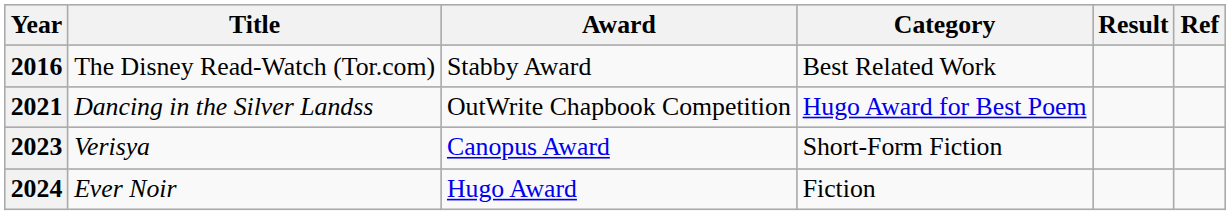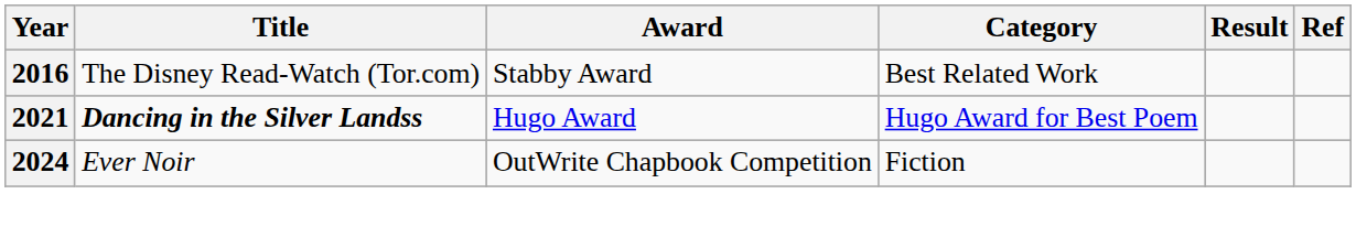 <table class="wikitable sortable">
 <tr>
 <th>Year</th>
 <th>Title</th>
 <th>Award</th>
 <th>Category</th>
 <th>Result</th>
 <th>Ref</th>
 </tr>
 <tr>
 <th rowspan="1">2016</th>
 <td rowspan="1">The Disney Read-Watch (Tor.com)</td>
 <td>Stabby Award</td>
 <td>Best Related Work</td>
 <td></td>
 <td></td>
 </tr>
 <tr>
 <th rowspan="1">2021</th>
-<td rowspan="1"><em>Dancing in the Silver Landss</em></td>
-<td>OutWrite Chapbook Competition</td>
+<td rowspan="1"><strong><em>Dancing in the Silver Landss</em></strong></td>
+<td><a href='#'>Hugo Award</a></td>
 <td><a href='#'>Hugo Award for Best Poem</a></td>
-<td></td>
-<td></td>
-</tr>
-<tr>
-<th rowspan="1">2023</th>
-<td rowspan="1"><em>Verisya</em></td>
-<td><a href='#'>Canopus Award</a></td>
-<td>Short-Form Fiction</td>
 <td></td>
 <td></td>
 </tr>
 <tr>
 <th rowspan="1">2024</th>
 <td rowspan="1"><em>Ever Noir</em></td>
-<td><a href='#'>Hugo Award</a></td>
+<td>OutWrite Chapbook Competition</td>
 <td>Fiction</td>
 <td></td>
 <td></td>
 </tr>
 </table>
